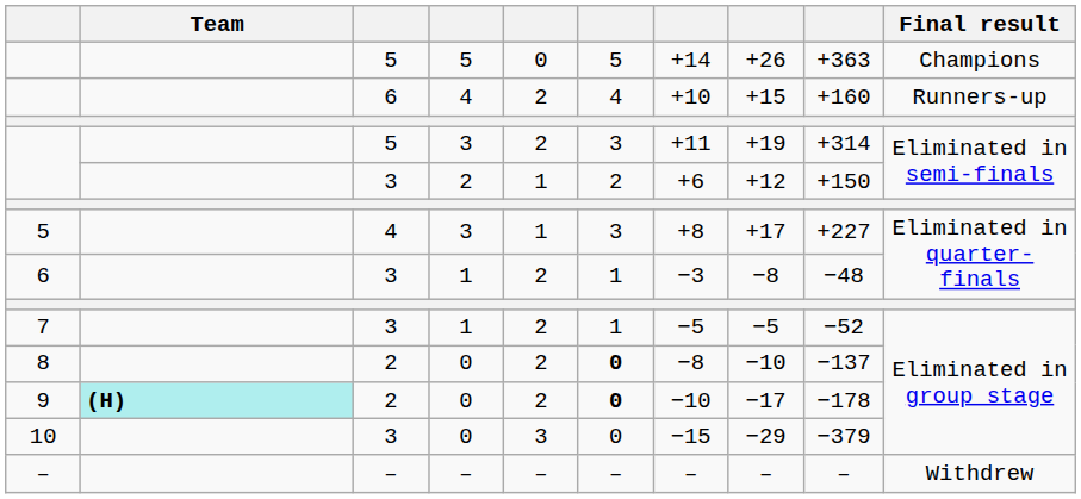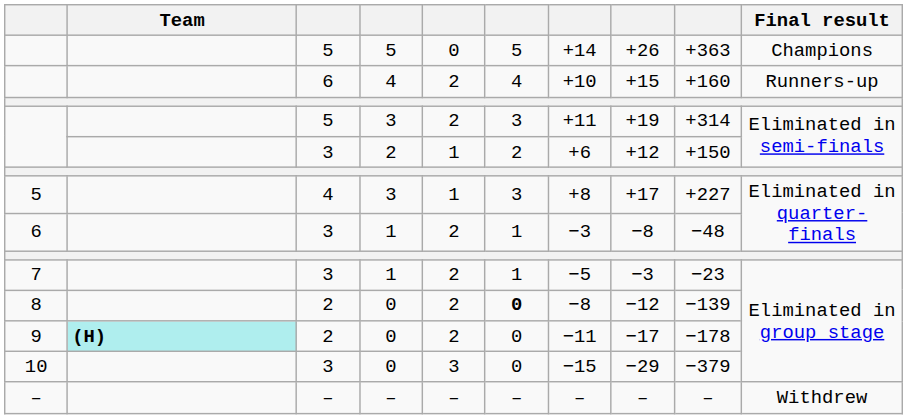 <table class=wikitable style="text-align:center;" width=620>
 <tr>
 <th width=5.5%></th>
 <th width=20%>Team</th>
 <th width=5.5%></th>
 <th width=5.5%></th>
 <th width=5.5%></th>
 <th width=5.5%></th>
 <th width=5.5%></th>
 <th width=5.5%></th>
 <th width=5.5%></th>
 <th width=14%>Final result</th>
 </tr>
 <tr>
 <td></td>
 <td align="left"></td>
 <td>5</td>
 <td>5</td>
 <td>0</td>
 <td>5</td>
 <td>+14</td>
 <td>+26</td>
 <td>+363</td>
 <td>Champions</td>
 </tr>
 <tr>
 <td></td>
 <td align="left"></td>
 <td>6</td>
 <td>4</td>
 <td>2</td>
 <td>4</td>
 <td>+10</td>
 <td>+15</td>
 <td>+160</td>
 <td>Runners-up</td>
 </tr>
 <tr>
 <th colspan="10"></th>
 </tr>
 <tr>
 <td rowspan="2"></td>
 <td align="left"></td>
 <td>5</td>
 <td>3</td>
 <td>2</td>
 <td>3</td>
 <td>+11</td>
 <td>+19</td>
 <td>+314</td>
 <td rowspan="2">Eliminated in <a href='#'>semi-finals</a></td>
 </tr>
 <tr>
 <td align="left"></td>
 <td>3</td>
 <td>2</td>
 <td>1</td>
 <td>2</td>
 <td>+6</td>
 <td>+12</td>
 <td>+150</td>
 </tr>
 <tr>
 <th colspan="10"></th>
 </tr>
 <tr>
 <td>5</td>
 <td align="left"></td>
 <td>4</td>
 <td>3</td>
 <td>1</td>
 <td>3</td>
 <td>+8</td>
 <td>+17</td>
 <td>+227</td>
 <td rowspan="2">Eliminated in <a href='#'>quarter-finals</a></td>
 </tr>
 <tr>
 <td>6</td>
 <td align="left"></td>
 <td>3</td>
 <td>1</td>
 <td>2</td>
 <td>1</td>
 <td>−3</td>
 <td>−8</td>
 <td>−48</td>
 </tr>
 <tr>
 <th colspan="10"></th>
 </tr>
 <tr>
 <td>7</td>
 <td align="left"></td>
 <td>3</td>
 <td>1</td>
 <td>2</td>
 <td>1</td>
 <td>−5</td>
-<td>−5</td>
-<td>−52</td>
+<td>−3</td>
+<td>−23</td>
 <td rowspan="4">Eliminated in <a href='#'>group stage</a></td>
 </tr>
 <tr>
 <td>8</td>
 <td align="left"></td>
 <td>2</td>
 <td>0</td>
 <td>2</td>
 <td><strong>0</strong></td>
 <td>−8</td>
-<td>−10</td>
-<td>−137</td>
+<td>−12</td>
+<td>−139</td>
 </tr>
 <tr>
 <td>9</td>
 <td align="left" style="background: paleturquoise;"> <strong>(H)</strong></td>
 <td>2</td>
 <td>0</td>
 <td>2</td>
-<td><strong>0</strong></td>
-<td>−10</td>
+<td>0</td>
+<td>−11</td>
 <td>−17</td>
 <td>−178</td>
 </tr>
 <tr>
 <td>10</td>
 <td align="left"></td>
 <td>3</td>
 <td>0</td>
 <td>3</td>
 <td>0</td>
 <td>−15</td>
 <td>−29</td>
 <td>−379</td>
 </tr>
 <tr>
 <td>–</td>
 <td align="left"></td>
 <td>–</td>
 <td>–</td>
 <td>–</td>
 <td>–</td>
 <td>–</td>
 <td>–</td>
 <td>–</td>
 <td>Withdrew</td>
 </tr>
 </table>
